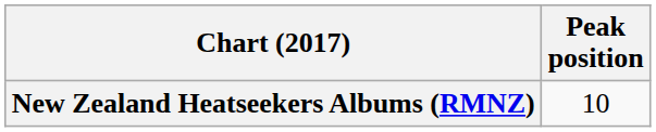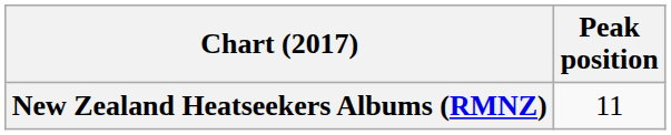 <table class="wikitable sortable plainrowheaders" style="text-align:center">
 <tr>
 <th scope="col">Chart (2017)</th>
 <th scope="col">Peak<br> position</th>
 </tr>
 <tr>
 <th scope="row">New Zealand Heatseekers Albums (<a href='#'>RMNZ</a>)</th>
-<td>10</td>
+<td>11</td>
 </tr>
 </table>
